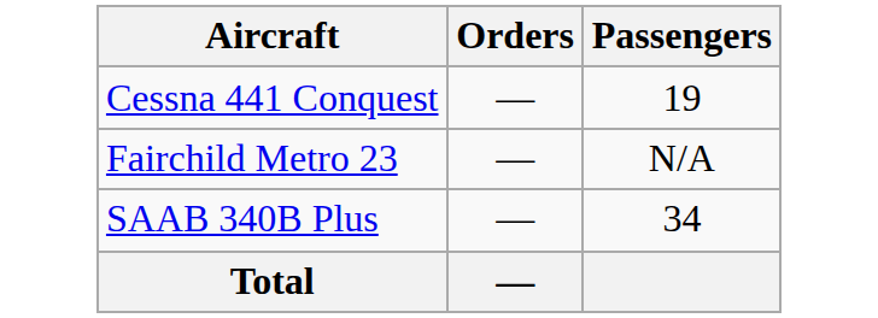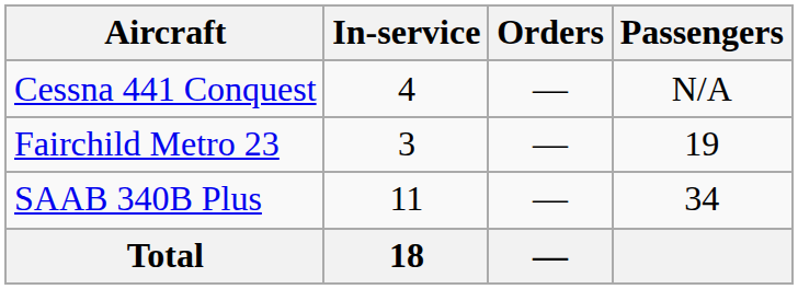 <table class="wikitable" style="margin: 1em auto;">
 <tr>
 <th>Aircraft</th>
+<th>In-service</th>
 <th>Orders</th>
 <th>Passengers</th>
 </tr>
 <tr>
 <td><a href='#'>Cessna 441 Conquest</a></td>
+<td style="text-align:center;">4</td>
+<td style="text-align:center;">—</td>
+<td style="text-align:center;">N/A</td>
+</tr>
+<tr>
+<td><a href='#'>Fairchild Metro 23</a></td>
+<td style="text-align:center;">3</td>
 <td style="text-align:center;">—</td>
 <td style="text-align:center;">19</td>
 </tr>
 <tr>
-<td><a href='#'>Fairchild Metro 23</a></td>
-<td style="text-align:center;">—</td>
-<td style="text-align:center;">N/A</td>
-</tr>
-<tr>
 <td><a href='#'>SAAB 340B Plus</a></td>
+<td style="text-align:center;">11</td>
 <td style="text-align:center;">—</td>
 <td style="text-align:center;">34</td>
 </tr>
 <tr>
 <th>Total</th>
+<th>18</th>
 <th>—</th>
 <th></th>
 </tr>
 </table>
